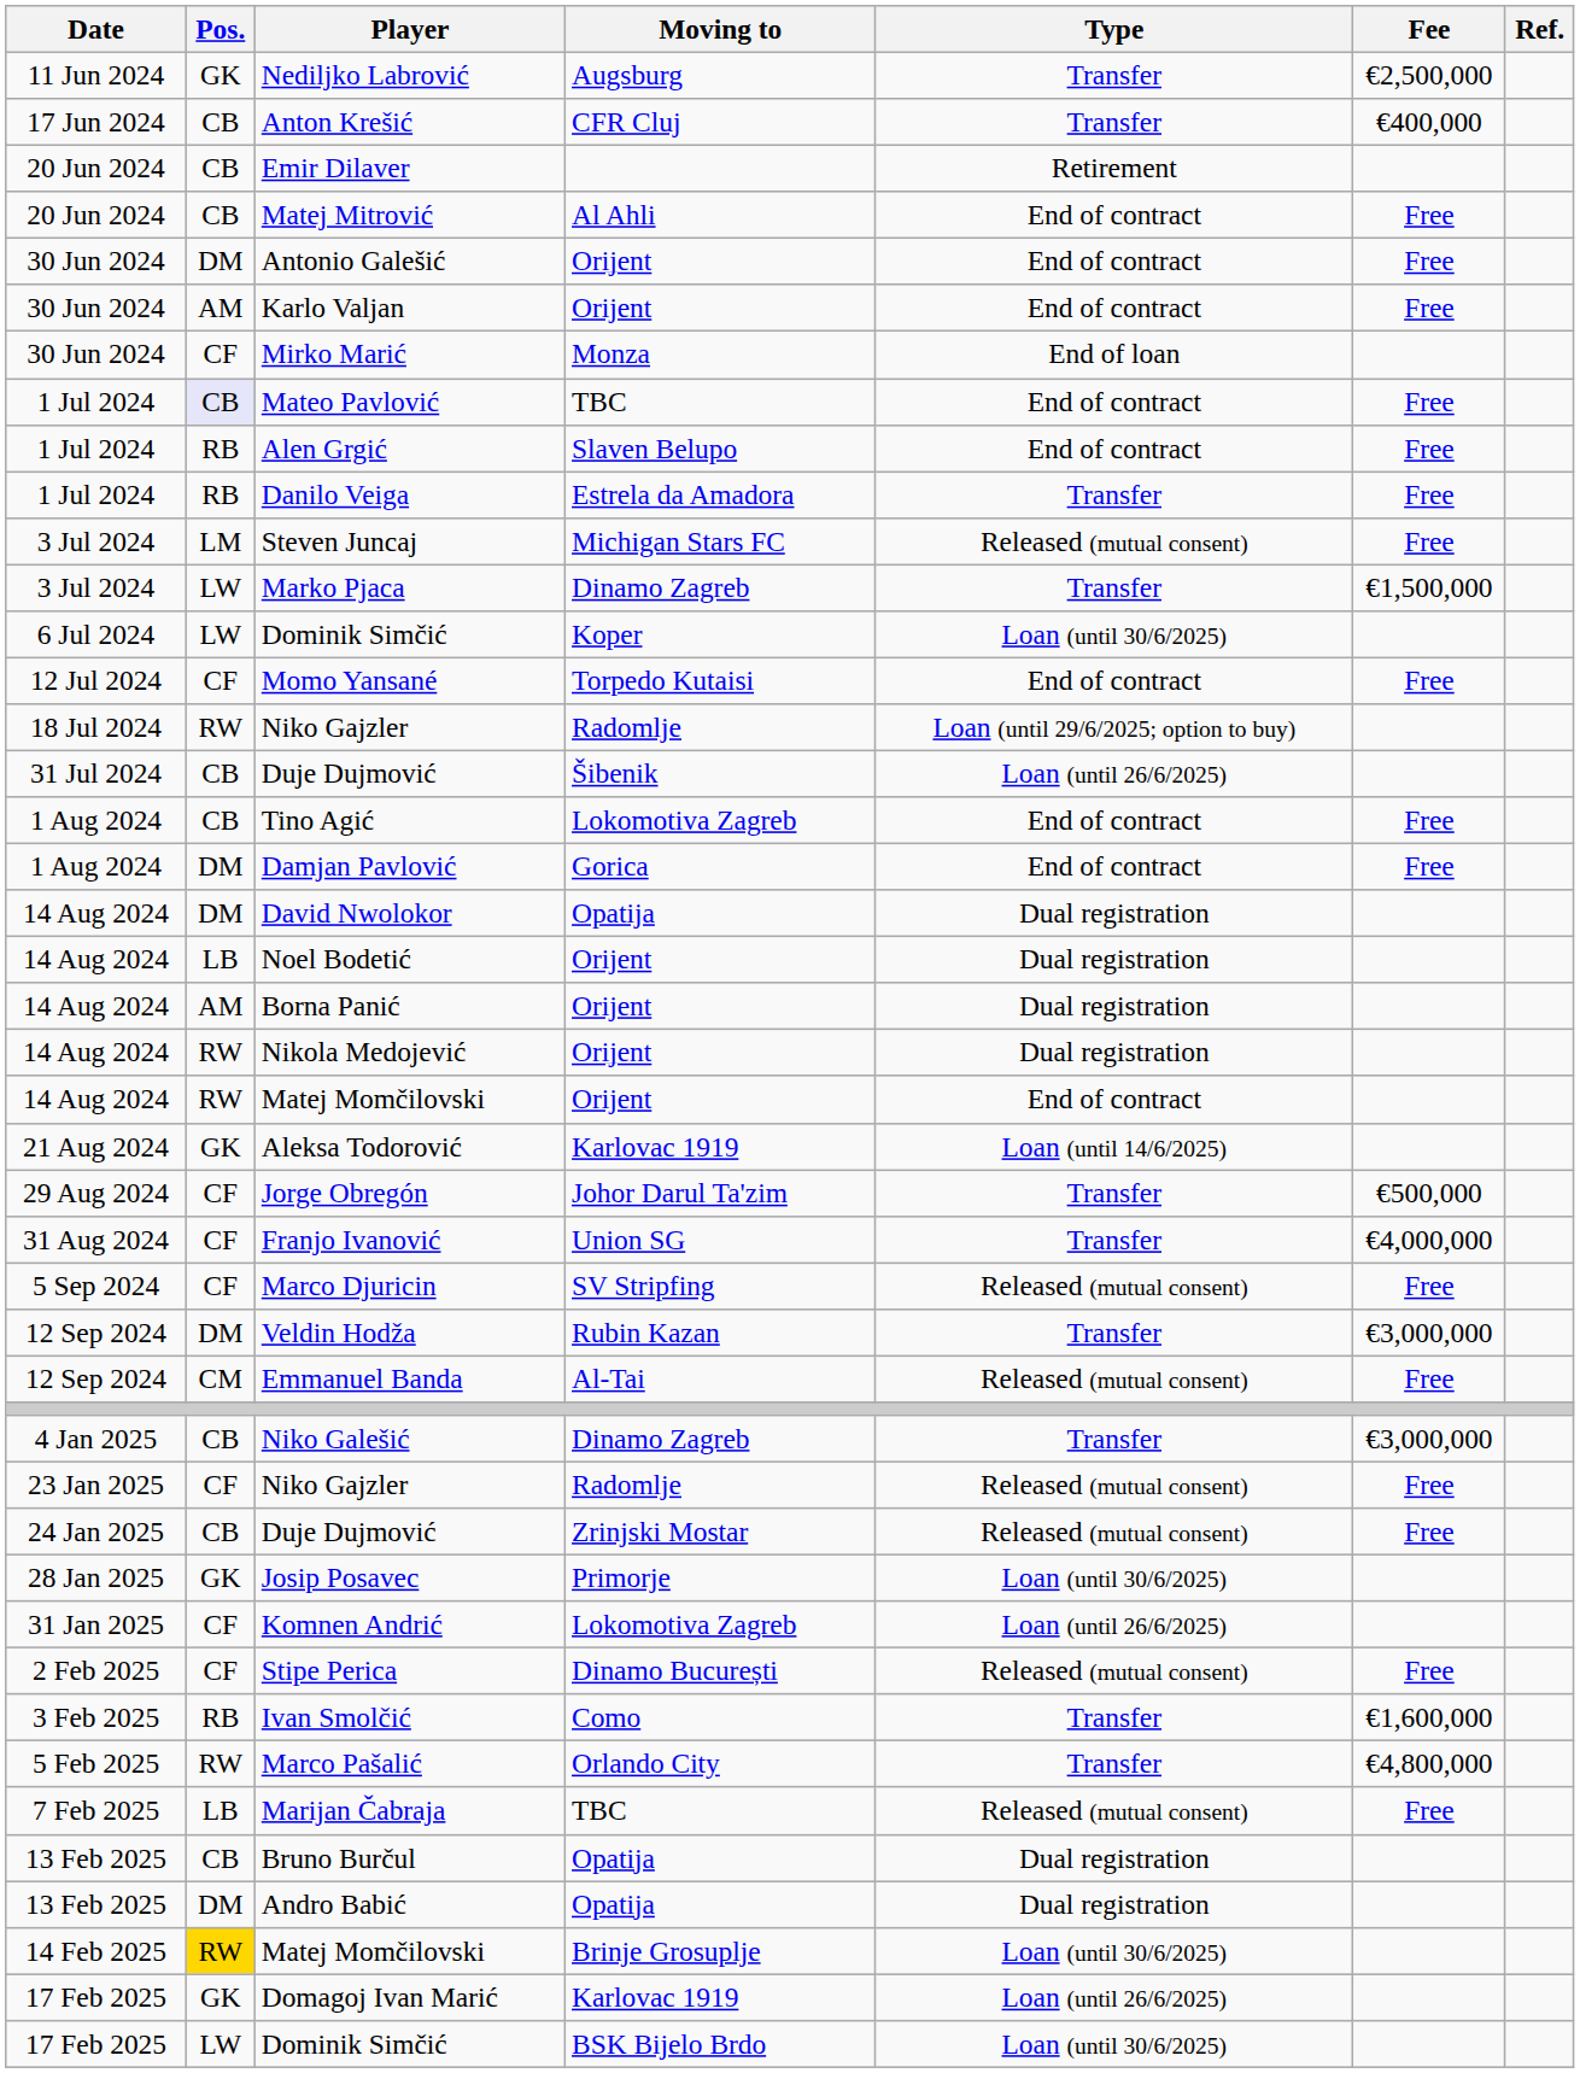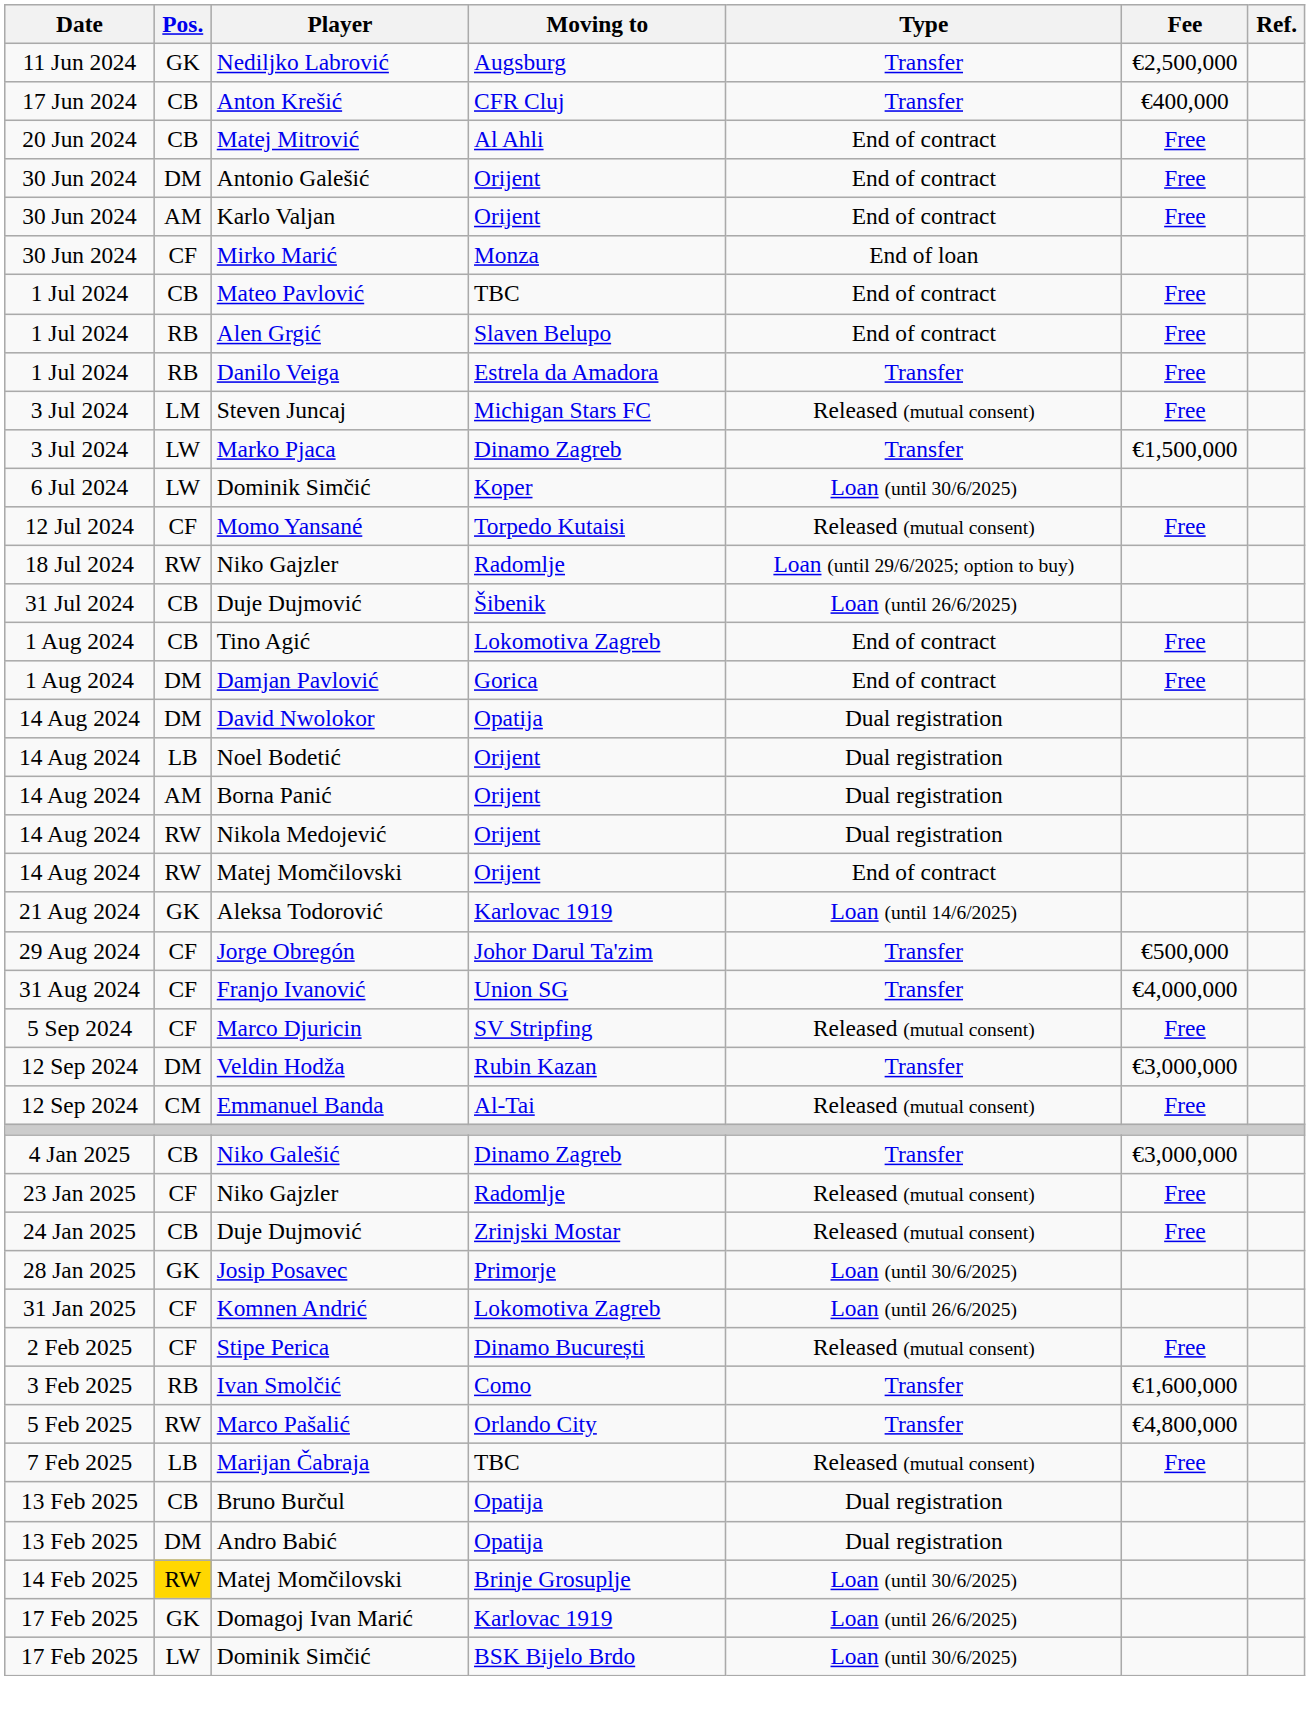 <table class="wikitable" style="font-size: 95%; text-align: center;">
 <tr>
 <th width=90>Date</th>
 <th width=30><a href='#'>Pos.</a></th>
 <th width=160>Player</th>
 <th width=160>Moving to</th>
 <th width=250>Type</th>
 <th width=75>Fee</th>
 <th width=30>Ref.</th>
 </tr>
 <tr>
 <td>11 Jun 2024</td>
 <td>GK</td>
 <td style="text-align:left;"> <a href='#'>Nediljko Labrović</a></td>
 <td style="text-align:left;"> <a href='#'>Augsburg</a></td>
 <td><a href='#'>Transfer</a></td>
 <td>€2,500,000</td>
 <td></td>
 </tr>
 <tr>
 <td>17 Jun 2024</td>
 <td>CB</td>
 <td style="text-align:left;"> <a href='#'>Anton Krešić</a></td>
 <td style="text-align:left;"> <a href='#'>CFR Cluj</a></td>
 <td><a href='#'>Transfer</a></td>
 <td>€400,000</td>
-<td></td>
-</tr>
-<tr>
-<td>20 Jun 2024</td>
-<td>CB</td>
-<td style="text-align:left;"> <a href='#'>Emir Dilaver</a></td>
-<td></td>
-<td>Retirement</td>
-<td></td>
 <td></td>
 </tr>
 <tr>
 <td>20 Jun 2024</td>
 <td>CB</td>
 <td style="text-align:left;"> <a href='#'>Matej Mitrović</a></td>
 <td style="text-align:left;"> <a href='#'>Al Ahli</a></td>
 <td>End of contract</td>
 <td><a href='#'>Free</a></td>
 <td></td>
 </tr>
 <tr>
 <td>30 Jun 2024</td>
 <td>DM</td>
 <td style="text-align:left;"> Antonio Galešić</td>
 <td style="text-align:left;"> <a href='#'>Orijent</a></td>
 <td>End of contract</td>
 <td><a href='#'>Free</a></td>
 <td></td>
 </tr>
 <tr>
 <td>30 Jun 2024</td>
 <td>AM</td>
 <td style="text-align:left;"> Karlo Valjan</td>
 <td style="text-align:left;"> <a href='#'>Orijent</a></td>
 <td>End of contract</td>
 <td><a href='#'>Free</a></td>
 <td></td>
 </tr>
 <tr>
 <td>30 Jun 2024</td>
 <td>CF</td>
 <td style="text-align:left;"> <a href='#'>Mirko Marić</a></td>
 <td style="text-align:left;"> <a href='#'>Monza</a></td>
 <td>End of loan</td>
 <td></td>
 <td></td>
 </tr>
 <tr>
 <td>1 Jul 2024</td>
-<td style="background: lavender;">CB</td>
+<td>CB</td>
 <td style="text-align:left;"> <a href='#'>Mateo Pavlović</a></td>
 <td style="text-align:left;">TBC</td>
 <td>End of contract</td>
 <td><a href='#'>Free</a></td>
 <td></td>
 </tr>
 <tr>
 <td>1 Jul 2024</td>
 <td>RB</td>
 <td style="text-align:left;"> <a href='#'>Alen Grgić</a></td>
 <td style="text-align:left;"> <a href='#'>Slaven Belupo</a></td>
 <td>End of contract</td>
 <td><a href='#'>Free</a></td>
 <td></td>
 </tr>
 <tr>
 <td>1 Jul 2024</td>
 <td>RB</td>
 <td style="text-align:left;"> <a href='#'>Danilo Veiga</a></td>
 <td style="text-align:left;"> <a href='#'>Estrela da Amadora</a></td>
 <td><a href='#'>Transfer</a></td>
 <td><a href='#'>Free</a></td>
 <td></td>
 </tr>
 <tr>
 <td>3 Jul 2024</td>
 <td>LM</td>
 <td style="text-align:left;"> Steven Juncaj</td>
 <td style="text-align:left;"> <a href='#'>Michigan Stars FC</a></td>
 <td>Released <small>(mutual consent)</small></td>
 <td><a href='#'>Free</a></td>
 <td></td>
 </tr>
 <tr>
 <td>3 Jul 2024</td>
 <td>LW</td>
 <td style="text-align:left;"> <a href='#'>Marko Pjaca</a></td>
 <td style="text-align:left;"> <a href='#'>Dinamo Zagreb</a></td>
 <td><a href='#'>Transfer</a></td>
 <td>€1,500,000</td>
 <td></td>
 </tr>
 <tr>
 <td>6 Jul 2024</td>
 <td>LW</td>
 <td style="text-align:left;"> Dominik Simčić</td>
 <td style="text-align:left;"> <a href='#'>Koper</a></td>
 <td><a href='#'>Loan</a> <small>(until 30/6/2025)</small></td>
 <td></td>
 <td></td>
 </tr>
 <tr>
 <td>12 Jul 2024</td>
 <td>CF</td>
 <td style="text-align:left;"> <a href='#'>Momo Yansané</a></td>
 <td style="text-align:left;"> <a href='#'>Torpedo Kutaisi</a></td>
-<td>End of contract</td>
+<td>Released <small>(mutual consent)</small></td>
 <td><a href='#'>Free</a></td>
 <td></td>
 </tr>
 <tr>
 <td>18 Jul 2024</td>
 <td>RW</td>
 <td style="text-align:left;"> Niko Gajzler</td>
 <td style="text-align:left;"> <a href='#'>Radomlje</a></td>
 <td><a href='#'>Loan</a> <small>(until 29/6/2025; option to buy)</small></td>
 <td></td>
 <td></td>
 </tr>
 <tr>
 <td>31 Jul 2024</td>
 <td>CB</td>
 <td style="text-align:left;"> Duje Dujmović</td>
 <td style="text-align:left;"> <a href='#'>Šibenik</a></td>
 <td><a href='#'>Loan</a> <small>(until 26/6/2025)</small></td>
 <td></td>
 <td></td>
 </tr>
 <tr>
 <td>1 Aug 2024</td>
 <td>CB</td>
 <td style="text-align:left;"> Tino Agić</td>
 <td style="text-align:left;"> <a href='#'>Lokomotiva Zagreb</a></td>
 <td>End of contract</td>
 <td><a href='#'>Free</a></td>
 <td></td>
 </tr>
 <tr>
 <td>1 Aug 2024</td>
 <td>DM</td>
 <td style="text-align:left;"> <a href='#'>Damjan Pavlović</a></td>
 <td style="text-align:left;"> <a href='#'>Gorica</a></td>
 <td>End of contract</td>
 <td><a href='#'>Free</a></td>
 <td></td>
 </tr>
 <tr>
 <td>14 Aug 2024</td>
 <td>DM</td>
 <td style="text-align:left;"> <a href='#'>David Nwolokor</a></td>
 <td style="text-align:left;"> <a href='#'>Opatija</a></td>
 <td>Dual registration</td>
 <td></td>
 <td></td>
 </tr>
 <tr>
 <td>14 Aug 2024</td>
 <td>LB</td>
 <td style="text-align:left;"> Noel Bodetić</td>
 <td style="text-align:left;"> <a href='#'>Orijent</a></td>
 <td>Dual registration</td>
 <td></td>
 <td></td>
 </tr>
 <tr>
 <td>14 Aug 2024</td>
 <td>AM</td>
 <td style="text-align:left;"> Borna Panić</td>
 <td style="text-align:left;"> <a href='#'>Orijent</a></td>
 <td>Dual registration</td>
 <td></td>
 <td></td>
 </tr>
 <tr>
 <td>14 Aug 2024</td>
 <td>RW</td>
 <td style="text-align:left;"> Nikola Medojević</td>
 <td style="text-align:left;"> <a href='#'>Orijent</a></td>
 <td>Dual registration</td>
 <td></td>
 <td></td>
 </tr>
 <tr>
 <td>14 Aug 2024</td>
 <td>RW</td>
 <td style="text-align:left;"> Matej Momčilovski</td>
 <td style="text-align:left;"> <a href='#'>Orijent</a></td>
 <td>End of contract</td>
 <td></td>
 <td></td>
 </tr>
 <tr>
 <td>21 Aug 2024</td>
 <td>GK</td>
 <td style="text-align:left;"> Aleksa Todorović</td>
 <td style="text-align:left;"> <a href='#'>Karlovac 1919</a></td>
 <td><a href='#'>Loan</a> <small>(until 14/6/2025)</small></td>
 <td></td>
 <td></td>
 </tr>
 <tr>
 <td>29 Aug 2024</td>
 <td>CF</td>
 <td style="text-align:left;"> <a href='#'>Jorge Obregón</a></td>
 <td style="text-align:left;"> <a href='#'>Johor Darul Ta'zim</a></td>
 <td><a href='#'>Transfer</a></td>
 <td>€500,000</td>
 <td></td>
 </tr>
 <tr>
 <td>31 Aug 2024</td>
 <td>CF</td>
 <td style="text-align:left;"> <a href='#'>Franjo Ivanović</a></td>
 <td style="text-align:left;"> <a href='#'>Union SG</a></td>
 <td><a href='#'>Transfer</a></td>
 <td>€4,000,000</td>
 <td></td>
 </tr>
 <tr>
 <td>5 Sep 2024</td>
 <td>CF</td>
 <td style="text-align:left;"> <a href='#'>Marco Djuricin</a></td>
 <td style="text-align:left;"> <a href='#'>SV Stripfing</a></td>
 <td>Released <small>(mutual consent)</small></td>
 <td><a href='#'>Free</a></td>
 <td></td>
 </tr>
 <tr>
 <td>12 Sep 2024</td>
 <td>DM</td>
 <td style="text-align:left;"> <a href='#'>Veldin Hodža</a></td>
 <td style="text-align:left;"> <a href='#'>Rubin Kazan</a></td>
 <td><a href='#'>Transfer</a></td>
 <td>€3,000,000</td>
 <td></td>
 </tr>
 <tr>
 <td>12 Sep 2024</td>
 <td>CM</td>
 <td style="text-align:left;"> <a href='#'>Emmanuel Banda</a></td>
 <td style="text-align:left;"> <a href='#'>Al-Tai</a></td>
 <td>Released <small>(mutual consent)</small></td>
 <td><a href='#'>Free</a></td>
 <td></td>
 </tr>
 <tr style="color:#CCCCCC;background-color:#CCCCCC">
 <td colspan="7"></td>
 </tr>
 <tr>
 <td>4 Jan 2025</td>
 <td>CB</td>
 <td style="text-align:left;"> <a href='#'>Niko Galešić</a></td>
 <td style="text-align:left;"> <a href='#'>Dinamo Zagreb</a></td>
 <td><a href='#'>Transfer</a></td>
 <td>€3,000,000</td>
 <td></td>
 </tr>
 <tr>
 <td>23 Jan 2025</td>
 <td>CF</td>
 <td style="text-align:left;"> Niko Gajzler</td>
 <td style="text-align:left;"> <a href='#'>Radomlje</a></td>
 <td>Released <small>(mutual consent)</small></td>
 <td><a href='#'>Free</a></td>
 <td></td>
 </tr>
 <tr>
 <td>24 Jan 2025</td>
 <td>CB</td>
 <td style="text-align:left;"> Duje Dujmović</td>
 <td style="text-align:left;"> <a href='#'>Zrinjski Mostar</a></td>
 <td>Released <small>(mutual consent)</small></td>
 <td><a href='#'>Free</a></td>
 <td></td>
 </tr>
 <tr>
 <td>28 Jan 2025</td>
 <td>GK</td>
 <td style="text-align:left;"> <a href='#'>Josip Posavec</a></td>
 <td style="text-align:left;"> <a href='#'>Primorje</a></td>
 <td><a href='#'>Loan</a> <small>(until 30/6/2025)</small></td>
 <td></td>
 <td></td>
 </tr>
 <tr>
 <td>31 Jan 2025</td>
 <td>CF</td>
 <td style="text-align:left;"> <a href='#'>Komnen Andrić</a></td>
 <td style="text-align:left;"> <a href='#'>Lokomotiva Zagreb</a></td>
 <td><a href='#'>Loan</a> <small>(until 26/6/2025)</small></td>
 <td></td>
 <td></td>
 </tr>
 <tr>
 <td>2 Feb 2025</td>
 <td>CF</td>
 <td style="text-align:left;"> <a href='#'>Stipe Perica</a></td>
 <td style="text-align:left;"> <a href='#'>Dinamo București</a></td>
 <td>Released <small>(mutual consent)</small></td>
 <td><a href='#'>Free</a></td>
 <td></td>
 </tr>
 <tr>
 <td>3 Feb 2025</td>
 <td>RB</td>
 <td style="text-align:left;"> <a href='#'>Ivan Smolčić</a></td>
 <td style="text-align:left;"> <a href='#'>Como</a></td>
 <td><a href='#'>Transfer</a></td>
 <td>€1,600,000</td>
 <td></td>
 </tr>
 <tr>
 <td>5 Feb 2025</td>
 <td>RW</td>
 <td style="text-align:left;"> <a href='#'>Marco Pašalić</a></td>
 <td style="text-align:left;"> <a href='#'>Orlando City</a></td>
 <td><a href='#'>Transfer</a></td>
 <td>€4,800,000</td>
 <td></td>
 </tr>
 <tr>
 <td>7 Feb 2025</td>
 <td>LB</td>
 <td style="text-align:left;"> <a href='#'>Marijan Čabraja</a></td>
 <td style="text-align:left;">TBC</td>
 <td>Released <small>(mutual consent)</small></td>
 <td><a href='#'>Free</a></td>
 <td></td>
 </tr>
 <tr>
 <td>13 Feb 2025</td>
 <td>CB</td>
 <td style="text-align:left;"> Bruno Burčul</td>
 <td style="text-align:left;"> <a href='#'>Opatija</a></td>
 <td>Dual registration</td>
 <td></td>
 <td></td>
 </tr>
 <tr>
 <td>13 Feb 2025</td>
 <td>DM</td>
 <td style="text-align:left;"> Andro Babić</td>
 <td style="text-align:left;"> <a href='#'>Opatija</a></td>
 <td>Dual registration</td>
 <td></td>
 <td></td>
 </tr>
 <tr>
 <td>14 Feb 2025</td>
 <td style="background: gold;">RW</td>
 <td style="text-align:left;"> Matej Momčilovski</td>
 <td style="text-align:left;"> <a href='#'>Brinje Grosuplje</a></td>
 <td><a href='#'>Loan</a> <small>(until 30/6/2025)</small></td>
 <td></td>
 <td></td>
 </tr>
 <tr>
 <td>17 Feb 2025</td>
 <td>GK</td>
 <td style="text-align:left;"> Domagoj Ivan Marić</td>
 <td style="text-align:left;"> <a href='#'>Karlovac 1919</a></td>
 <td><a href='#'>Loan</a> <small>(until 26/6/2025)</small></td>
 <td></td>
 <td></td>
 </tr>
 <tr>
 <td>17 Feb 2025</td>
 <td>LW</td>
 <td style="text-align:left;"> Dominik Simčić</td>
 <td style="text-align:left;"> <a href='#'>BSK Bijelo Brdo</a></td>
 <td><a href='#'>Loan</a> <small>(until 30/6/2025)</small></td>
 <td></td>
 <td></td>
 </tr>
 </table>
